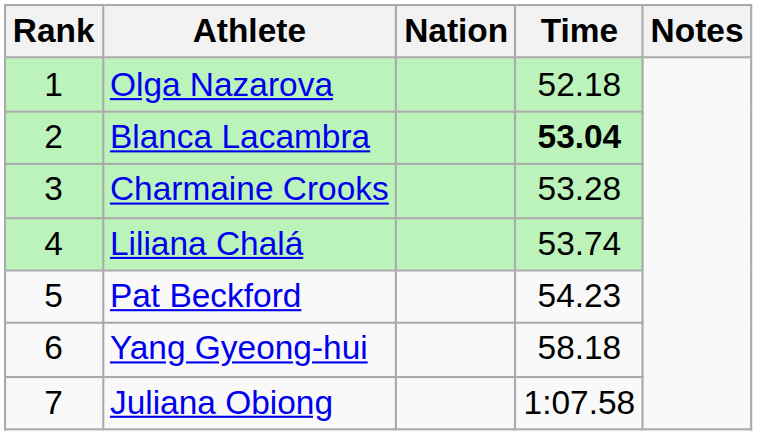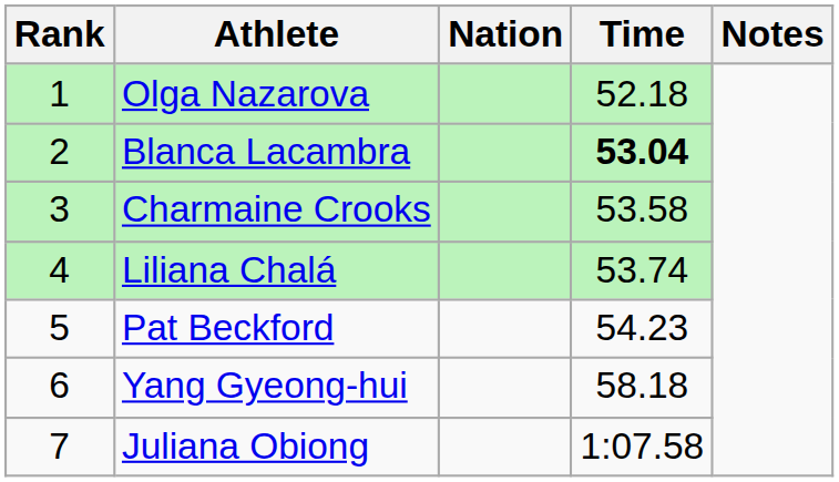 <table class="wikitable sortable" style="text-align:center">
 <tr>
 <th>Rank</th>
 <th>Athlete</th>
 <th>Nation</th>
 <th>Time</th>
 <th>Notes</th>
 </tr>
 <tr style="background:#bbf3bb;">
 <td>1</td>
 <td align=left><a href='#'>Olga Nazarova</a></td>
 <td align=left></td>
 <td>52.18</td>
 </tr>
 <tr style="background:#bbf3bb;">
 <td>2</td>
 <td align=left><a href='#'>Blanca Lacambra</a></td>
 <td align=left></td>
 <td><strong>53.04</strong></td>
 </tr>
 <tr style="background:#bbf3bb;">
 <td>3</td>
 <td align=left><a href='#'>Charmaine Crooks</a></td>
 <td align=left></td>
-<td>53.28</td>
+<td>53.58</td>
 </tr>
 <tr style="background:#bbf3bb;">
 <td>4</td>
 <td align=left><a href='#'>Liliana Chalá</a></td>
 <td align=left></td>
 <td>53.74</td>
 </tr>
 <tr>
 <td>5</td>
 <td align=left><a href='#'>Pat Beckford</a></td>
 <td align=left></td>
 <td>54.23</td>
 </tr>
 <tr>
 <td>6</td>
 <td align=left><a href='#'>Yang Gyeong-hui</a></td>
 <td align=left></td>
 <td>58.18</td>
 </tr>
 <tr>
 <td>7</td>
 <td align=left><a href='#'>Juliana Obiong</a></td>
 <td align=left></td>
 <td>1:07.58</td>
 </tr>
 </table>
